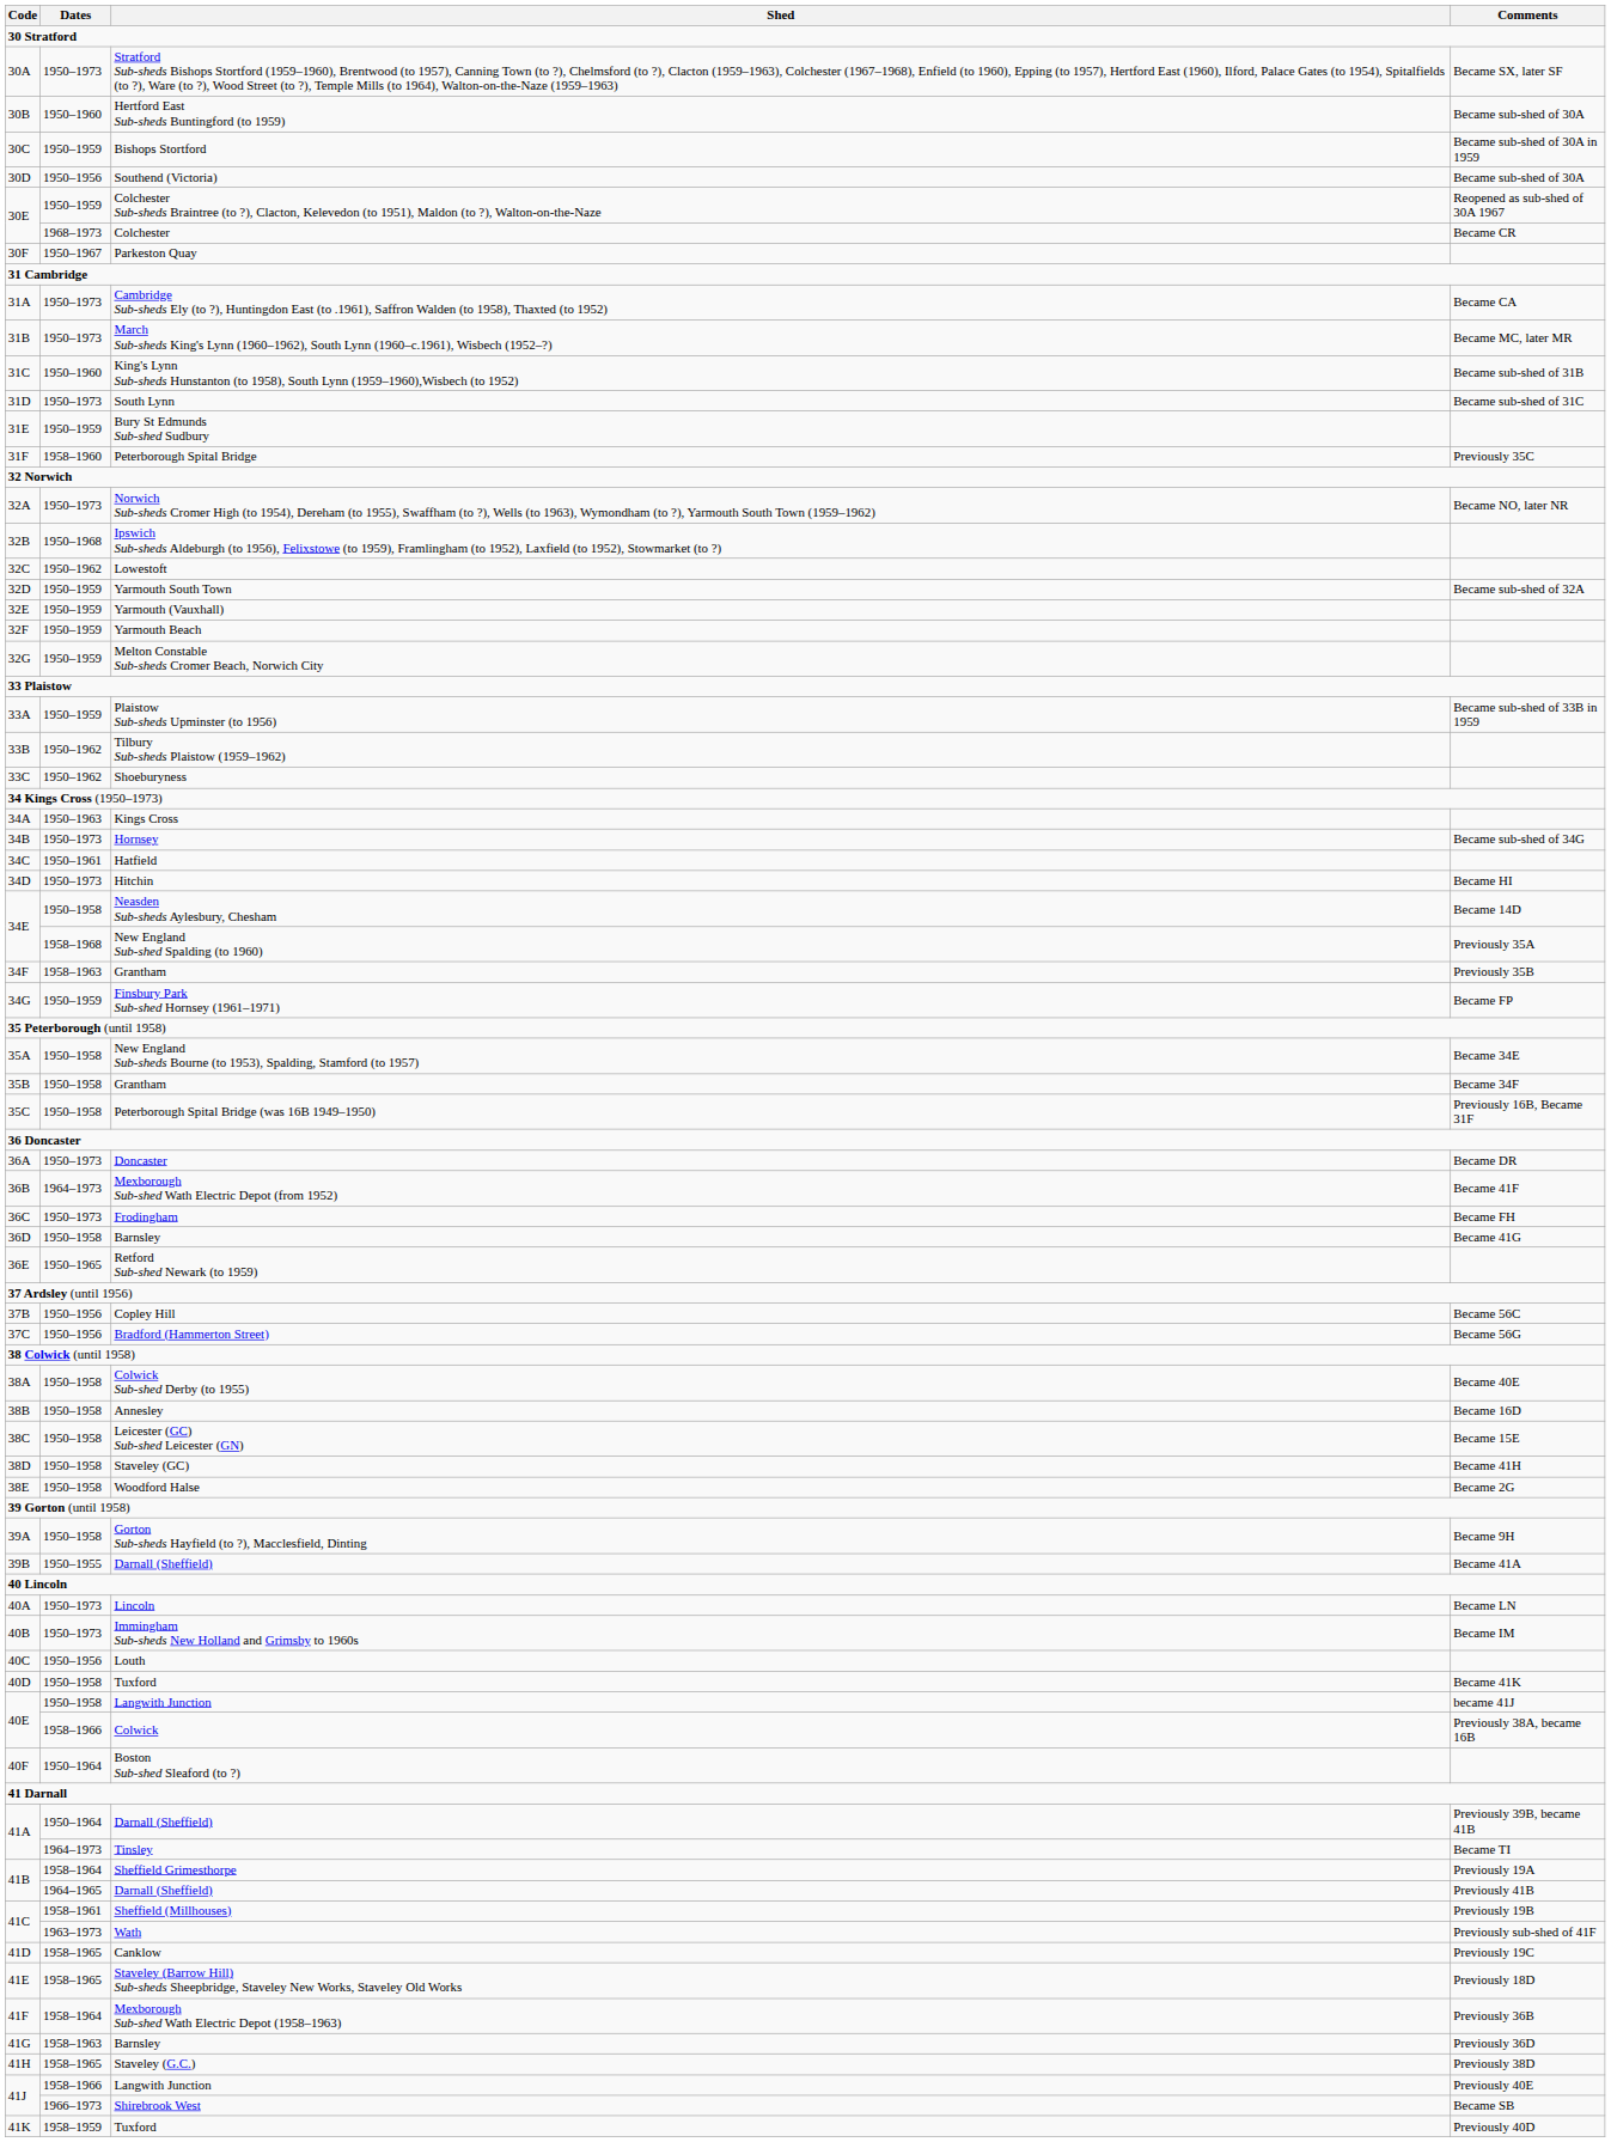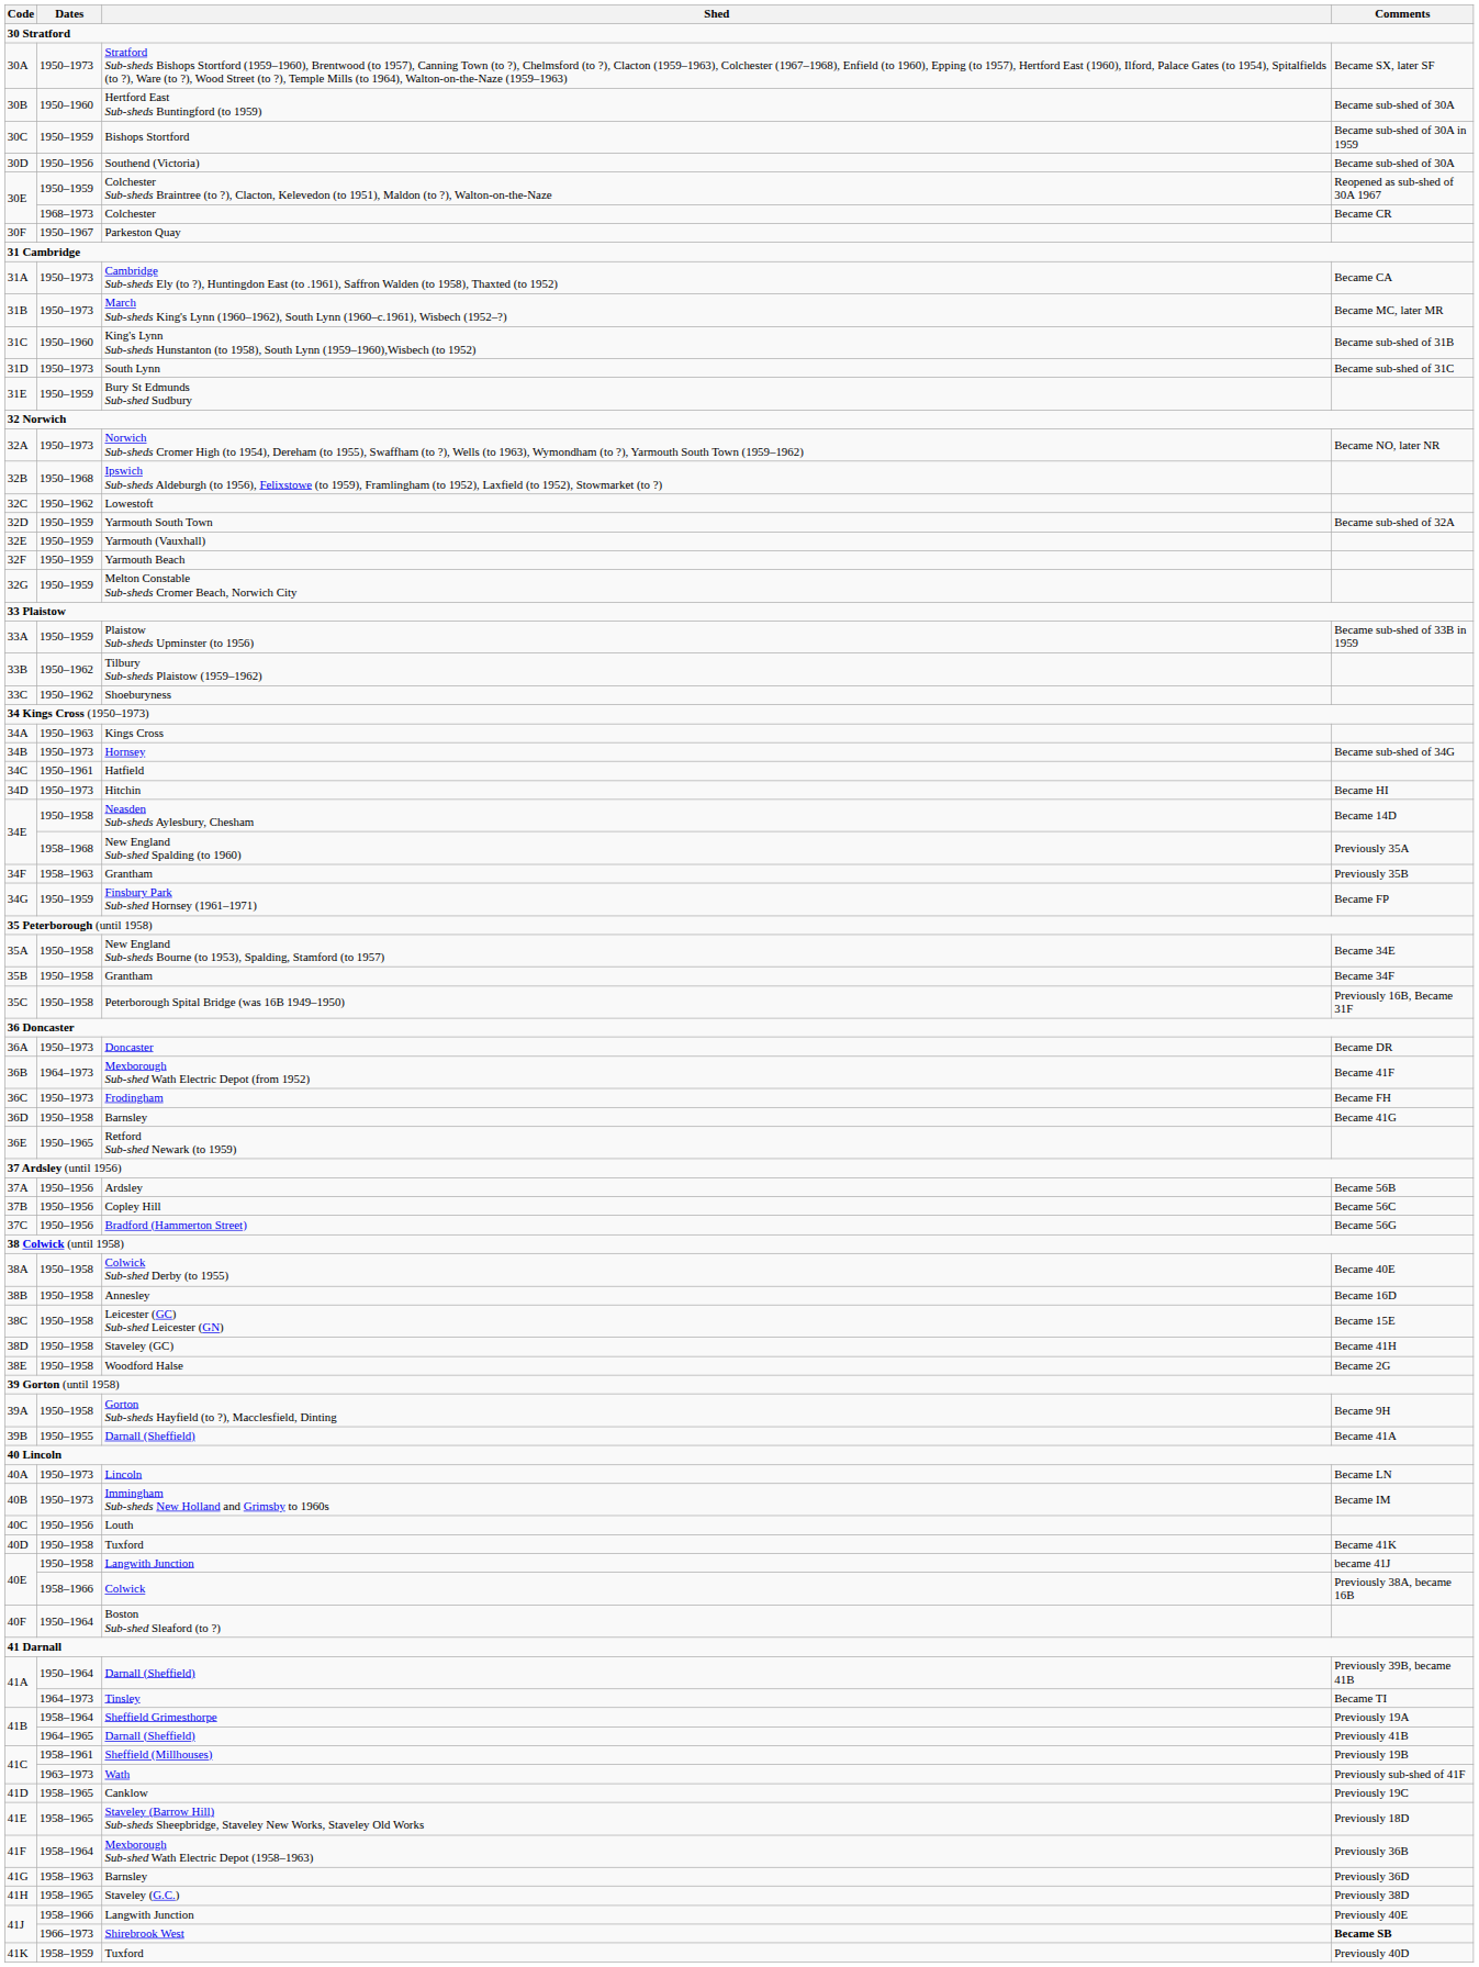 <table class="wikitable" align="center">
 <tr>
 <th>Code</th>
 <th width=80>Dates</th>
 <th>Shed</th>
 <th>Comments</th>
 </tr>
 <tr>
 <td colspan=4><strong>30 Stratford</strong></td>
 </tr>
 <tr>
 <td>30A</td>
 <td>1950–1973</td>
 <td><a href='#'>Stratford</a><br><em>Sub-sheds</em> Bishops Stortford (1959–1960), Brentwood (to 1957), Canning Town (to ?), Chelmsford (to ?), Clacton (1959–1963), Colchester (1967–1968), Enfield (to 1960), Epping (to 1957), Hertford East (1960), Ilford, Palace Gates (to 1954), Spitalfields (to ?), Ware (to ?), Wood Street (to ?), Temple Mills (to 1964), Walton-on-the-Naze (1959–1963)</td>
 <td>Became SX, later SF</td>
 </tr>
 <tr>
 <td>30B</td>
 <td>1950–1960</td>
 <td>Hertford East <br><em>Sub-sheds</em> Buntingford (to 1959)</td>
 <td>Became sub-shed of 30A</td>
 </tr>
 <tr>
 <td>30C</td>
 <td>1950–1959</td>
 <td>Bishops Stortford</td>
 <td>Became sub-shed of 30A in 1959</td>
 </tr>
 <tr>
 <td>30D</td>
 <td>1950–1956</td>
 <td>Southend (Victoria)</td>
 <td>Became sub-shed of 30A</td>
 </tr>
 <tr>
 <td rowspan=2>30E</td>
 <td>1950–1959</td>
 <td>Colchester<br><em>Sub-sheds</em> Braintree (to ?), Clacton, Kelevedon (to 1951), Maldon (to ?), Walton-on-the-Naze</td>
 <td>Reopened as sub-shed of 30A 1967</td>
 </tr>
 <tr>
 <td>1968–1973</td>
 <td>Colchester</td>
 <td>Became CR</td>
 </tr>
 <tr>
 <td>30F</td>
 <td>1950–1967</td>
 <td>Parkeston Quay</td>
 <td></td>
 </tr>
 <tr>
 <td colspan=4><strong>31 Cambridge</strong></td>
 </tr>
 <tr>
 <td>31A</td>
 <td>1950–1973</td>
 <td><a href='#'>Cambridge</a><br><em>Sub-sheds</em> Ely (to ?), Huntingdon East (to .1961), Saffron Walden (to 1958), Thaxted (to 1952)</td>
 <td>Became CA</td>
 </tr>
 <tr>
 <td>31B</td>
 <td>1950–1973</td>
 <td><a href='#'>March</a> <br><em>Sub-sheds</em> King's Lynn (1960–1962), South Lynn (1960–c.1961), Wisbech (1952–?)</td>
 <td>Became MC, later MR</td>
 </tr>
 <tr>
 <td>31C</td>
 <td>1950–1960</td>
 <td>King's Lynn<br><em>Sub-sheds</em> Hunstanton (to 1958), South Lynn (1959–1960),Wisbech (to 1952)</td>
 <td>Became sub-shed of 31B</td>
 </tr>
 <tr>
 <td>31D</td>
 <td>1950–1973</td>
 <td>South Lynn</td>
 <td>Became sub-shed of 31C</td>
 </tr>
 <tr>
 <td>31E</td>
 <td>1950–1959</td>
 <td>Bury St Edmunds <br><em>Sub-shed</em> Sudbury</td>
 <td></td>
-</tr>
-<tr>
-<td>31F</td>
-<td>1958–1960</td>
-<td>Peterborough Spital Bridge</td>
-<td>Previously 35C</td>
 </tr>
 <tr>
 <td colspan=4><strong>32 Norwich</strong></td>
 </tr>
 <tr>
 <td>32A</td>
 <td>1950–1973</td>
 <td><a href='#'>Norwich</a> <br><em>Sub-sheds</em> Cromer High (to 1954), Dereham (to 1955), Swaffham (to ?), Wells (to 1963), Wymondham (to ?), Yarmouth South Town (1959–1962)</td>
 <td>Became NO, later NR</td>
 </tr>
 <tr>
 <td>32B</td>
 <td>1950–1968</td>
 <td><a href='#'>Ipswich</a><br><em>Sub-sheds</em> Aldeburgh (to 1956), <a href='#'>Felixstowe</a> (to 1959), Framlingham (to 1952), Laxfield (to 1952), Stowmarket (to ?)</td>
 <td></td>
 </tr>
 <tr>
 <td>32C</td>
 <td>1950–1962</td>
 <td>Lowestoft</td>
 <td></td>
 </tr>
 <tr>
 <td>32D</td>
 <td>1950–1959</td>
 <td>Yarmouth South Town</td>
 <td>Became sub-shed of 32A</td>
 </tr>
 <tr>
 <td>32E</td>
 <td>1950–1959</td>
 <td>Yarmouth (Vauxhall)</td>
 <td></td>
 </tr>
 <tr>
 <td>32F</td>
 <td>1950–1959</td>
 <td>Yarmouth Beach</td>
 <td></td>
 </tr>
 <tr>
 <td>32G</td>
 <td>1950–1959</td>
 <td>Melton Constable<br><em>Sub-sheds</em> Cromer Beach, Norwich City</td>
 <td></td>
 </tr>
 <tr>
 <td colspan=4><strong>33 Plaistow</strong></td>
 </tr>
 <tr>
 <td>33A</td>
 <td>1950–1959</td>
 <td>Plaistow<br><em>Sub-sheds</em> Upminster (to 1956)</td>
 <td>Became sub-shed of 33B in 1959</td>
 </tr>
 <tr>
 <td>33B</td>
 <td>1950–1962</td>
 <td>Tilbury<br><em>Sub-sheds</em> Plaistow (1959–1962)</td>
 <td></td>
 </tr>
 <tr>
 <td>33C</td>
 <td>1950–1962</td>
 <td>Shoeburyness</td>
 <td></td>
 </tr>
 <tr>
 <td colspan=4><strong>34 Kings Cross</strong> (1950–1973)</td>
 </tr>
 <tr>
 <td>34A</td>
 <td>1950–1963</td>
 <td>Kings Cross</td>
 <td></td>
 </tr>
 <tr>
 <td>34B</td>
 <td>1950–1973</td>
 <td><a href='#'>Hornsey</a></td>
 <td>Became sub-shed of 34G</td>
 </tr>
 <tr>
 <td>34C</td>
 <td>1950–1961</td>
 <td>Hatfield</td>
 <td></td>
 </tr>
 <tr>
 <td>34D</td>
 <td>1950–1973</td>
 <td>Hitchin</td>
 <td>Became HI</td>
 </tr>
 <tr>
 <td rowspan=2>34E</td>
 <td>1950–1958</td>
 <td><a href='#'>Neasden</a> <br><em>Sub-sheds</em> Aylesbury, Chesham</td>
 <td>Became 14D</td>
 </tr>
 <tr>
 <td>1958–1968</td>
 <td>New England <br><em>Sub-shed</em> Spalding (to 1960)</td>
 <td>Previously 35A</td>
 </tr>
 <tr>
 <td>34F</td>
 <td>1958–1963</td>
 <td>Grantham</td>
 <td>Previously 35B</td>
 </tr>
 <tr>
 <td>34G</td>
 <td>1950–1959</td>
 <td><a href='#'>Finsbury Park</a> <br><em>Sub-shed</em>  Hornsey (1961–1971)</td>
 <td>Became FP</td>
 </tr>
 <tr>
 <td colspan=4><strong>35 Peterborough</strong> (until 1958)</td>
 </tr>
 <tr>
 <td>35A</td>
 <td>1950–1958</td>
 <td>New England <br><em>Sub-sheds</em> Bourne (to 1953), Spalding, Stamford (to 1957)</td>
 <td>Became 34E</td>
 </tr>
 <tr>
 <td>35B</td>
 <td>1950–1958</td>
 <td>Grantham</td>
 <td>Became 34F</td>
 </tr>
 <tr>
 <td>35C</td>
 <td>1950–1958</td>
 <td>Peterborough Spital Bridge (was 16B 1949–1950)</td>
 <td>Previously 16B, Became 31F</td>
 </tr>
 <tr>
 <td colspan=4><strong>36 Doncaster</strong></td>
 </tr>
 <tr>
 <td>36A</td>
 <td>1950–1973</td>
 <td><a href='#'>Doncaster</a></td>
 <td>Became DR</td>
 </tr>
 <tr>
 <td>36B</td>
 <td>1964–1973</td>
 <td><a href='#'>Mexborough</a> <br><em>Sub-shed</em> Wath Electric Depot (from 1952)</td>
 <td>Became 41F</td>
 </tr>
 <tr>
 <td>36C</td>
 <td>1950–1973</td>
 <td><a href='#'>Frodingham</a></td>
 <td>Became FH</td>
 </tr>
 <tr>
 <td>36D</td>
 <td>1950–1958</td>
 <td>Barnsley</td>
 <td>Became 41G</td>
 </tr>
 <tr>
 <td>36E</td>
 <td>1950–1965</td>
 <td>Retford <br><em>Sub-shed</em> Newark (to 1959)</td>
 <td></td>
 </tr>
 <tr>
 <td colspan=4><strong>37 Ardsley</strong> (until 1956)</td>
+</tr>
+<tr>
+<td>37A</td>
+<td>1950–1956</td>
+<td>Ardsley</td>
+<td>Became 56B</td>
 </tr>
 <tr>
 <td>37B</td>
 <td>1950–1956</td>
 <td>Copley Hill</td>
 <td>Became 56C</td>
 </tr>
 <tr>
 <td>37C</td>
 <td>1950–1956</td>
 <td><a href='#'>Bradford (Hammerton Street)</a></td>
 <td>Became 56G</td>
 </tr>
 <tr>
 <td colspan=4><strong>38 <a href='#'>Colwick</a></strong> (until 1958)</td>
 </tr>
 <tr>
 <td>38A</td>
 <td>1950–1958</td>
 <td><a href='#'>Colwick</a><br><em>Sub-shed</em> Derby (to 1955)</td>
 <td>Became 40E</td>
 </tr>
 <tr>
 <td>38B</td>
 <td>1950–1958</td>
 <td>Annesley</td>
 <td>Became 16D</td>
 </tr>
 <tr>
 <td>38C</td>
 <td>1950–1958</td>
 <td>Leicester (<a href='#'>GC</a>) <br><em>Sub-shed</em> Leicester (<a href='#'>GN</a>)</td>
 <td>Became 15E</td>
 </tr>
 <tr>
 <td>38D</td>
 <td>1950–1958</td>
 <td>Staveley (GC)</td>
 <td>Became 41H</td>
 </tr>
 <tr>
 <td>38E</td>
 <td>1950–1958</td>
 <td>Woodford Halse</td>
 <td>Became 2G</td>
 </tr>
 <tr>
 <td colspan=4><strong>39 Gorton</strong> (until 1958)</td>
 </tr>
 <tr>
 <td>39A</td>
 <td>1950–1958</td>
 <td><a href='#'>Gorton</a> <br><em>Sub-sheds</em> Hayfield (to ?), Macclesfield, Dinting</td>
 <td>Became 9H</td>
 </tr>
 <tr>
 <td>39B</td>
 <td>1950–1955</td>
 <td><a href='#'>Darnall (Sheffield)</a></td>
 <td>Became 41A</td>
 </tr>
 <tr>
 <td colspan=4><strong>40 Lincoln</strong></td>
 </tr>
 <tr>
 <td>40A</td>
 <td>1950–1973</td>
 <td><a href='#'>Lincoln</a></td>
 <td>Became LN</td>
 </tr>
 <tr>
 <td>40B</td>
 <td>1950–1973</td>
 <td><a href='#'>Immingham</a><br><em>Sub-sheds</em> <a href='#'>New Holland</a> and <a href='#'>Grimsby</a> to 1960s</td>
 <td>Became IM</td>
 </tr>
 <tr>
 <td>40C</td>
 <td>1950–1956</td>
 <td>Louth</td>
 <td></td>
 </tr>
 <tr>
 <td>40D</td>
 <td>1950–1958</td>
 <td>Tuxford</td>
 <td>Became 41K</td>
 </tr>
 <tr>
 <td rowspan=2>40E</td>
 <td>1950–1958</td>
 <td><a href='#'>Langwith Junction</a></td>
 <td>became 41J</td>
 </tr>
 <tr>
 <td>1958–1966</td>
 <td><a href='#'>Colwick</a></td>
 <td>Previously 38A, became 16B</td>
 </tr>
 <tr>
 <td>40F</td>
 <td>1950–1964</td>
 <td>Boston<br><em>Sub-shed</em> Sleaford (to ?)</td>
 <td></td>
 </tr>
 <tr>
 <td colspan=4><strong>41 Darnall</strong></td>
 </tr>
 <tr>
 <td rowspan=2>41A</td>
 <td>1950–1964</td>
 <td><a href='#'>Darnall (Sheffield)</a></td>
 <td>Previously 39B, became 41B</td>
 </tr>
 <tr>
 <td>1964–1973</td>
 <td><a href='#'>Tinsley</a></td>
 <td>Became TI</td>
 </tr>
 <tr>
 <td rowspan=2>41B</td>
 <td>1958–1964</td>
 <td><a href='#'>Sheffield Grimesthorpe</a></td>
 <td>Previously 19A</td>
 </tr>
 <tr>
 <td>1964–1965</td>
 <td><a href='#'>Darnall (Sheffield)</a></td>
 <td>Previously 41B</td>
 </tr>
 <tr>
 <td rowspan=2>41C</td>
 <td>1958–1961</td>
 <td><a href='#'>Sheffield (Millhouses)</a></td>
 <td>Previously 19B</td>
 </tr>
 <tr>
 <td>1963–1973</td>
 <td><a href='#'>Wath</a></td>
 <td>Previously sub-shed of 41F</td>
 </tr>
 <tr>
 <td>41D</td>
 <td>1958–1965</td>
 <td>Canklow</td>
 <td>Previously 19C</td>
 </tr>
 <tr>
 <td>41E</td>
 <td>1958–1965</td>
 <td><a href='#'>Staveley (Barrow Hill)</a><br><em>Sub-sheds</em> Sheepbridge, Staveley New Works, Staveley Old Works</td>
 <td>Previously 18D</td>
 </tr>
 <tr>
 <td>41F</td>
 <td>1958–1964</td>
 <td><a href='#'>Mexborough</a> <br><em>Sub-shed</em> Wath Electric Depot (1958–1963)</td>
 <td>Previously 36B</td>
 </tr>
 <tr>
 <td>41G</td>
 <td>1958–1963</td>
 <td>Barnsley</td>
 <td>Previously 36D</td>
 </tr>
 <tr>
 <td>41H</td>
 <td>1958–1965</td>
 <td>Staveley (<a href='#'>G.C.</a>)</td>
 <td>Previously 38D</td>
 </tr>
 <tr>
 <td rowspan=2>41J</td>
 <td>1958–1966</td>
 <td>Langwith Junction</td>
 <td>Previously 40E</td>
 </tr>
 <tr>
 <td>1966–1973</td>
 <td><a href='#'>Shirebrook West</a></td>
-<td>Became SB</td>
+<td><strong>Became SB</strong></td>
 </tr>
 <tr>
 <td>41K</td>
 <td>1958–1959</td>
 <td>Tuxford</td>
 <td>Previously 40D</td>
 </tr>
 </table>
